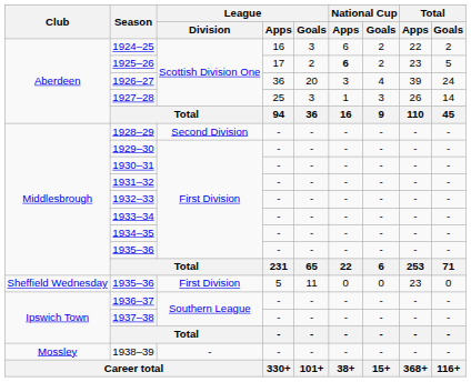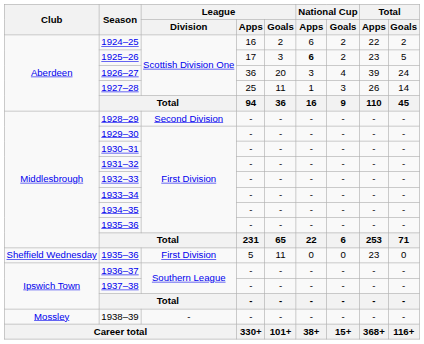 <table class="wikitable" style="text-align:center">
 <tr>
 <th rowspan="2">Club</th>
 <th rowspan="2">Season</th>
 <th colspan="3">League</th>
 <th colspan="2">National Cup</th>
 <th colspan="2">Total</th>
 </tr>
 <tr>
 <th>Division</th>
 <th>Apps</th>
 <th>Goals</th>
 <th>Apps</th>
 <th>Goals</th>
 <th>Apps</th>
 <th>Goals</th>
 </tr>
 <tr>
 <td rowspan="5"><a href='#'>Aberdeen</a></td>
 <td><a href='#'>1924–25</a></td>
 <td rowspan="4"><a href='#'>Scottish Division One</a></td>
 <td>16</td>
-<td>3</td>
+<td>2</td>
 <td>6</td>
 <td>2</td>
 <td>22</td>
 <td>2</td>
 </tr>
 <tr>
 <td><a href='#'>1925–26</a></td>
 <td>17</td>
-<td>2</td>
+<td>3</td>
 <td><strong>6</strong></td>
 <td>2</td>
 <td>23</td>
 <td>5</td>
 </tr>
 <tr>
 <td><a href='#'>1926–27</a></td>
 <td>36</td>
 <td>20</td>
 <td>3</td>
 <td>4</td>
 <td>39</td>
 <td>24</td>
 </tr>
 <tr>
 <td><a href='#'>1927–28</a></td>
 <td>25</td>
-<td>3</td>
+<td>11</td>
 <td>1</td>
 <td>3</td>
 <td>26</td>
 <td>14</td>
 </tr>
 <tr>
 <th colspan="2">Total</th>
 <th>94</th>
 <th>36</th>
 <th>16</th>
 <th>9</th>
 <th>110</th>
 <th>45</th>
 </tr>
 <tr>
 <td rowspan="9"><a href='#'>Middlesbrough</a></td>
 <td><a href='#'>1928–29</a></td>
 <td><a href='#'>Second Division</a></td>
 <td>-</td>
 <td>-</td>
 <td>-</td>
 <td>-</td>
 <td>-</td>
 <td>-</td>
 </tr>
 <tr>
 <td><a href='#'>1929–30</a></td>
 <td rowspan="7"><a href='#'>First Division</a></td>
 <td>-</td>
 <td>-</td>
 <td>-</td>
 <td>-</td>
 <td>-</td>
 <td>-</td>
 </tr>
 <tr>
 <td><a href='#'>1930–31</a></td>
 <td>-</td>
 <td>-</td>
 <td>-</td>
 <td>-</td>
 <td>-</td>
 <td>-</td>
 </tr>
 <tr>
 <td><a href='#'>1931–32</a></td>
 <td>-</td>
 <td>-</td>
 <td>-</td>
 <td>-</td>
 <td>-</td>
 <td>-</td>
 </tr>
 <tr>
 <td><a href='#'>1932–33</a></td>
 <td>-</td>
 <td>-</td>
 <td>-</td>
 <td>-</td>
 <td>-</td>
 <td>-</td>
 </tr>
 <tr>
 <td><a href='#'>1933–34</a></td>
 <td>-</td>
 <td>-</td>
 <td>-</td>
 <td>-</td>
 <td>-</td>
 <td>-</td>
 </tr>
 <tr>
 <td><a href='#'>1934–35</a></td>
 <td>-</td>
 <td>-</td>
 <td>-</td>
 <td>-</td>
 <td>-</td>
 <td>-</td>
 </tr>
 <tr>
 <td><a href='#'>1935–36</a></td>
 <td>-</td>
 <td>-</td>
 <td>-</td>
 <td>-</td>
 <td>-</td>
 <td>-</td>
 </tr>
 <tr>
 <th colspan="2">Total</th>
 <th>231</th>
 <th>65</th>
 <th>22</th>
 <th>6</th>
 <th>253</th>
 <th>71</th>
 </tr>
 <tr>
 <td><a href='#'>Sheffield Wednesday</a></td>
 <td><a href='#'>1935–36</a></td>
 <td><a href='#'>First Division</a></td>
 <td>5</td>
 <td>11</td>
 <td>0</td>
 <td>0</td>
 <td>23</td>
 <td>0</td>
 </tr>
 <tr>
 <td rowspan="3"><a href='#'>Ipswich Town</a></td>
 <td><a href='#'>1936–37</a></td>
 <td rowspan="2"><a href='#'>Southern League</a></td>
 <td>-</td>
 <td>-</td>
 <td>-</td>
 <td>-</td>
 <td>-</td>
 <td>-</td>
 </tr>
 <tr>
 <td><a href='#'>1937–38</a></td>
 <td>-</td>
 <td>-</td>
 <td>-</td>
 <td>-</td>
 <td>-</td>
 <td>-</td>
 </tr>
 <tr>
 <th colspan="2">Total</th>
 <th>-</th>
 <th>-</th>
 <th>-</th>
 <th>-</th>
 <th>-</th>
 <th>-</th>
 </tr>
 <tr>
 <td><a href='#'>Mossley</a></td>
 <td>1938–39</td>
 <td>-</td>
 <td>-</td>
 <td>-</td>
 <td>-</td>
 <td>-</td>
 <td>-</td>
 <td>-</td>
 </tr>
 <tr>
 <th colspan="3">Career total</th>
 <th>330+</th>
 <th>101+</th>
 <th>38+</th>
 <th>15+</th>
 <th>368+</th>
 <th>116+</th>
 </tr>
 </table>
